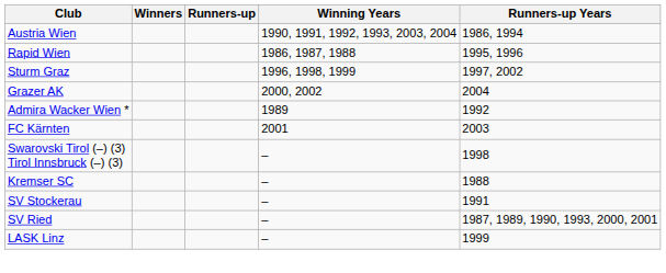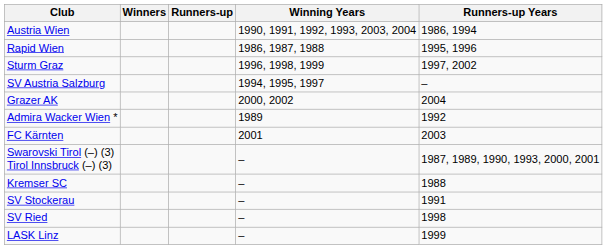 <table class="wikitable sortable">
 <tr>
 <th>Club</th>
 <th>Winners</th>
 <th>Runners-up</th>
 <th>Winning Years</th>
 <th>Runners-up Years</th>
 </tr>
 <tr>
 <td><a href='#'>Austria Wien</a></td>
 <td></td>
 <td></td>
 <td>1990, 1991, 1992, 1993, 2003, 2004</td>
 <td>1986, 1994</td>
 </tr>
 <tr>
 <td><a href='#'>Rapid Wien</a></td>
 <td></td>
 <td></td>
 <td>1986, 1987, 1988</td>
 <td>1995, 1996</td>
 </tr>
 <tr>
 <td><a href='#'>Sturm Graz</a></td>
 <td></td>
 <td></td>
 <td>1996, 1998, 1999</td>
 <td>1997, 2002</td>
 </tr>
 <tr>
+<td><a href='#'>SV Austria Salzburg</a> </td>
+<td></td>
+<td></td>
+<td>1994, 1995, 1997</td>
+<td>–</td>
+</tr>
+<tr>
 <td><a href='#'>Grazer AK</a></td>
 <td></td>
 <td></td>
 <td>2000, 2002</td>
 <td>2004</td>
 </tr>
 <tr>
 <td><a href='#'>Admira Wacker Wien</a> *</td>
 <td></td>
 <td></td>
 <td>1989</td>
 <td>1992</td>
 </tr>
 <tr>
 <td><a href='#'>FC Kärnten</a></td>
 <td></td>
 <td></td>
 <td>2001</td>
 <td>2003</td>
 </tr>
 <tr>
 <td><a href='#'>Swarovski Tirol</a> (–) (3)<br><a href='#'>Tirol Innsbruck</a> (–) (3) </td>
 <td></td>
 <td></td>
 <td>–</td>
-<td>1998</td>
+<td>1987, 1989, 1990, 1993, 2000, 2001</td>
 </tr>
 <tr>
 <td><a href='#'>Kremser SC</a></td>
 <td></td>
 <td></td>
 <td>–</td>
 <td>1988</td>
 </tr>
 <tr>
 <td><a href='#'>SV Stockerau</a></td>
 <td></td>
 <td></td>
 <td>–</td>
 <td>1991</td>
 </tr>
 <tr>
 <td><a href='#'>SV Ried</a></td>
 <td></td>
 <td></td>
 <td>–</td>
-<td>1987, 1989, 1990, 1993, 2000, 2001</td>
+<td>1998</td>
 </tr>
 <tr>
 <td><a href='#'>LASK Linz</a></td>
 <td></td>
 <td></td>
 <td>–</td>
 <td>1999</td>
 </tr>
 </table>
